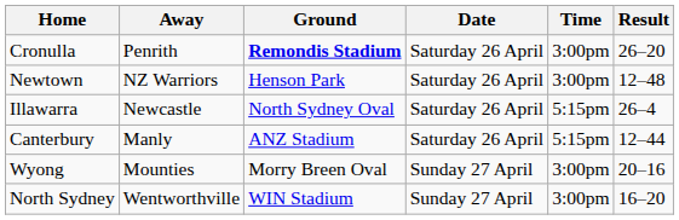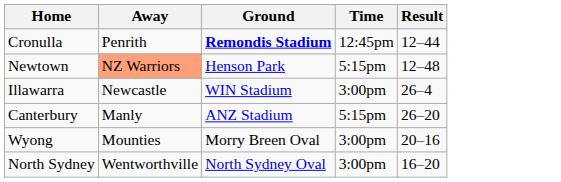 <table class="wikitable">
 <tr>
 <th>Home</th>
 <th>Away</th>
 <th>Ground</th>
-<th>Date</th>
 <th>Time</th>
 <th>Result</th>
 </tr>
 <tr>
 <td>Cronulla</td>
 <td>Penrith</td>
 <td><strong><a href='#'>Remondis Stadium</a></strong></td>
-<td>Saturday 26 April</td>
-<td>3:00pm</td>
-<td>26–20</td>
+<td>12:45pm</td>
+<td>12–44</td>
 </tr>
 <tr>
 <td>Newtown</td>
-<td>NZ Warriors</td>
+<td style="background: lightsalmon;">NZ Warriors</td>
 <td><a href='#'>Henson Park</a></td>
-<td>Saturday 26 April</td>
-<td>3:00pm</td>
+<td>5:15pm</td>
 <td>12–48</td>
 </tr>
 <tr>
 <td>Illawarra</td>
 <td>Newcastle</td>
-<td><a href='#'>North Sydney Oval</a></td>
-<td>Saturday 26 April</td>
-<td>5:15pm</td>
+<td><a href='#'>WIN Stadium</a></td>
+<td>3:00pm</td>
 <td>26–4</td>
 </tr>
 <tr>
 <td>Canterbury</td>
 <td>Manly</td>
 <td><a href='#'>ANZ Stadium</a></td>
-<td>Saturday 26 April</td>
 <td>5:15pm</td>
-<td>12–44</td>
+<td>26–20</td>
 </tr>
 <tr>
 <td>Wyong</td>
 <td>Mounties</td>
 <td>Morry Breen Oval</td>
-<td>Sunday 27 April</td>
 <td>3:00pm</td>
 <td>20–16</td>
 </tr>
 <tr>
 <td>North Sydney</td>
 <td>Wentworthville</td>
-<td><a href='#'>WIN Stadium</a></td>
-<td>Sunday 27 April</td>
+<td><a href='#'>North Sydney Oval</a></td>
 <td>3:00pm</td>
 <td>16–20</td>
 </tr>
 </table>
